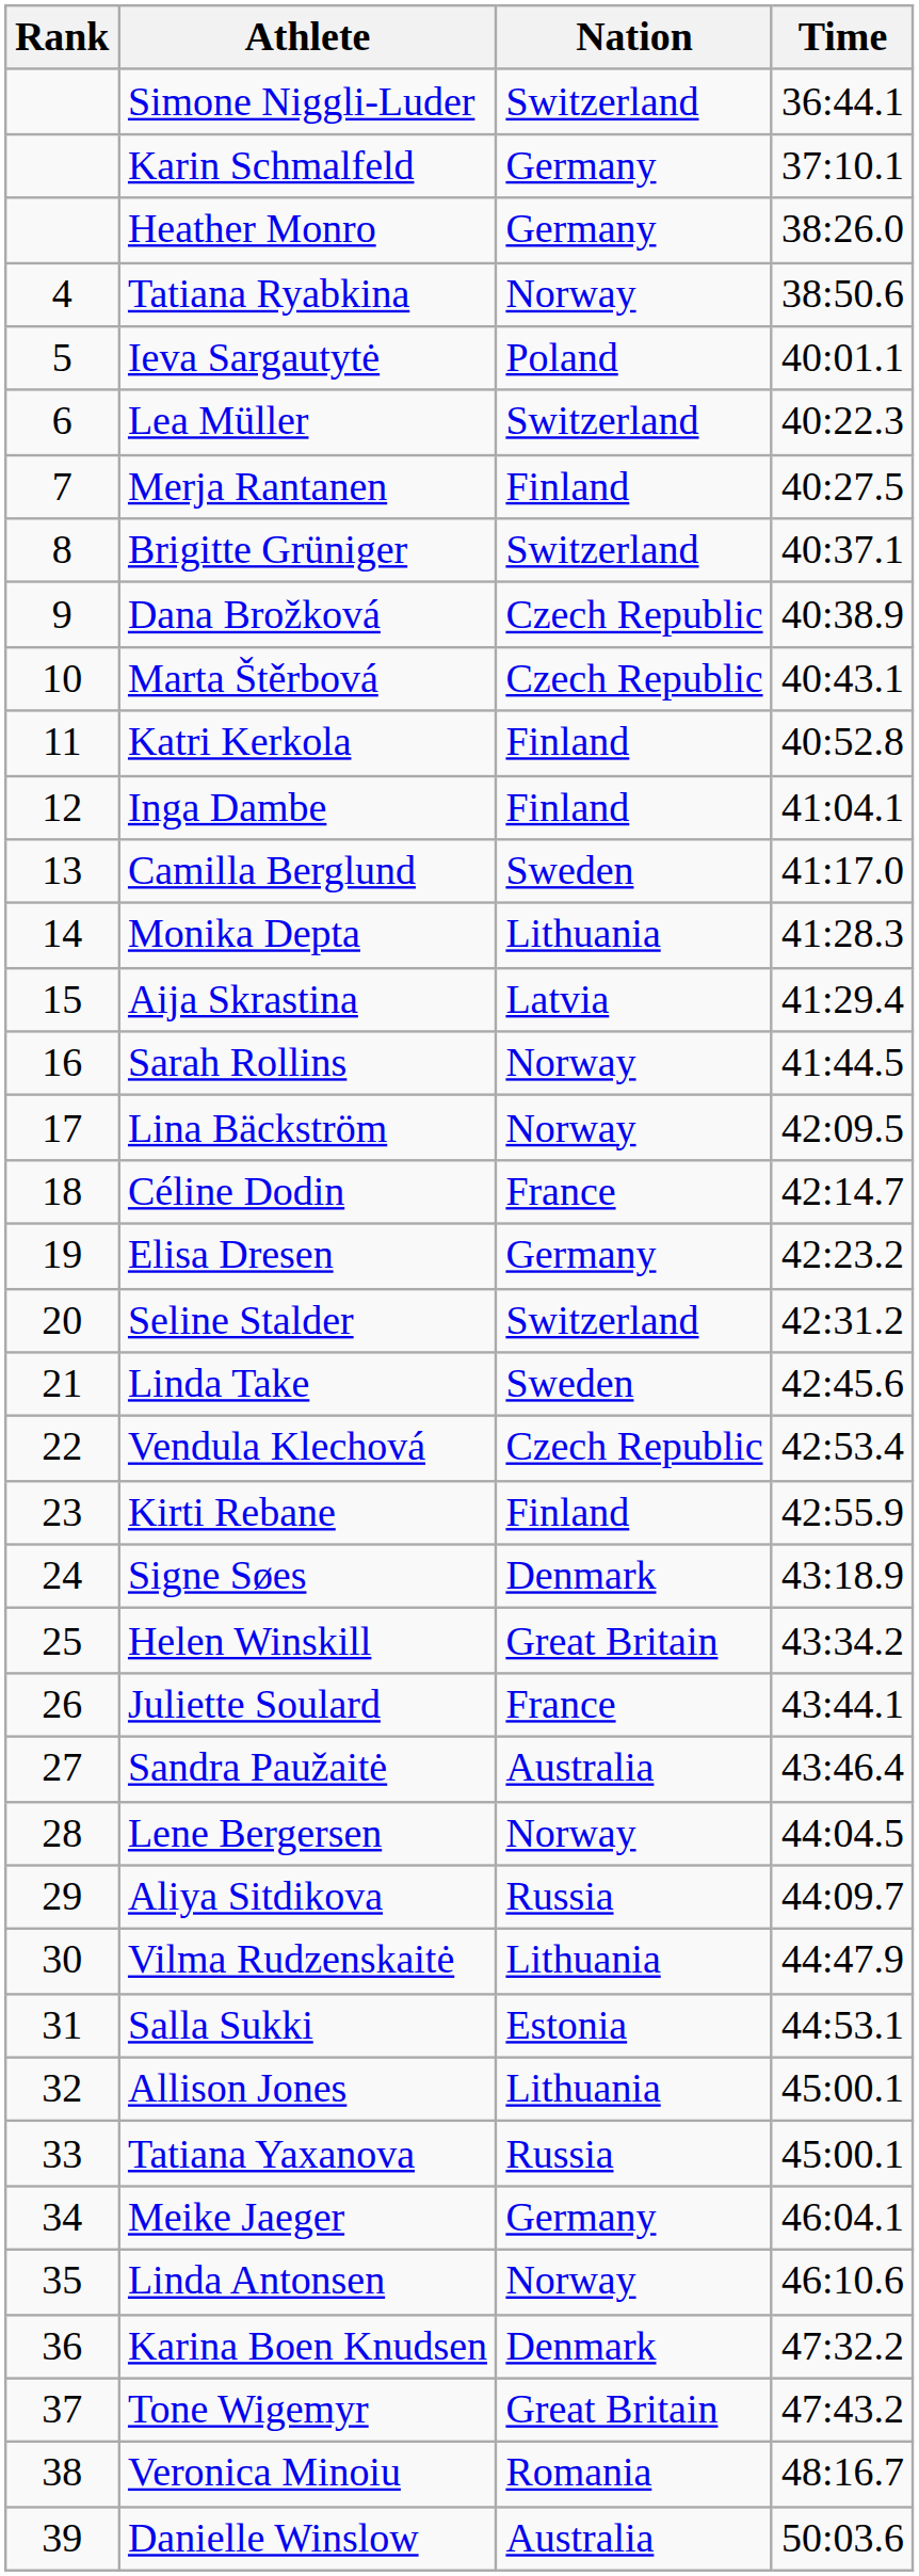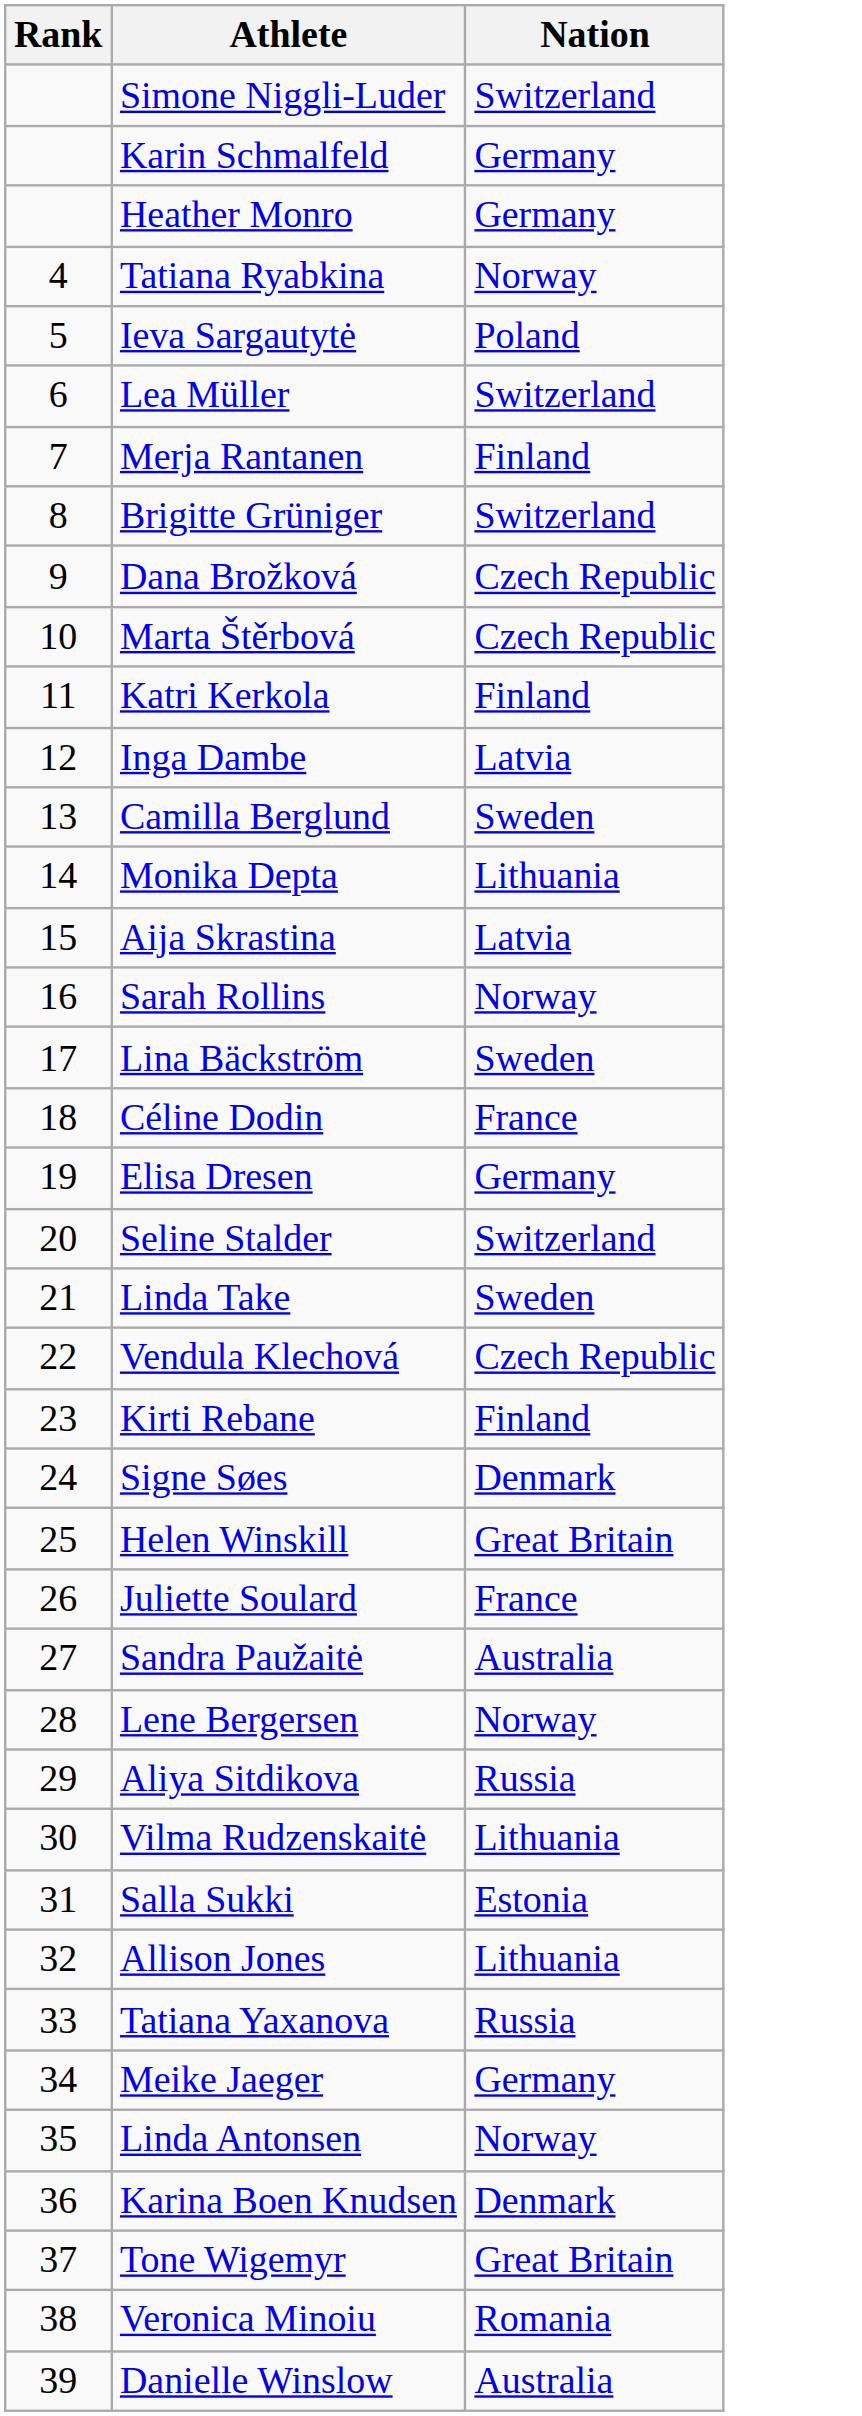 <table class="wikitable sortable" style="text-align:center">
 <tr>
 <th>Rank</th>
 <th>Athlete</th>
 <th>Nation</th>
-<th>Time</th>
 </tr>
 <tr>
 <td></td>
 <td align=left><a href='#'>Simone Niggli-Luder</a></td>
 <td align=left> <a href='#'>Switzerland</a></td>
-<td>36:44.1</td>
 </tr>
 <tr>
 <td></td>
 <td align=left><a href='#'>Karin Schmalfeld</a></td>
 <td align=left> <a href='#'>Germany</a></td>
-<td>37:10.1</td>
 </tr>
 <tr>
 <td></td>
 <td align=left><a href='#'>Heather Monro</a></td>
 <td align=left> <a href='#'>Germany</a></td>
-<td>38:26.0</td>
 </tr>
 <tr>
 <td>4</td>
 <td align=left><a href='#'>Tatiana Ryabkina</a></td>
 <td align=left> <a href='#'>Norway</a></td>
-<td>38:50.6</td>
 </tr>
 <tr>
 <td>5</td>
 <td align=left><a href='#'>Ieva Sargautytė</a></td>
 <td align=left> <a href='#'>Poland</a></td>
-<td>40:01.1</td>
 </tr>
 <tr>
 <td>6</td>
 <td align=left><a href='#'>Lea Müller</a></td>
 <td align=left> <a href='#'>Switzerland</a></td>
-<td>40:22.3</td>
 </tr>
 <tr>
 <td>7</td>
 <td align=left><a href='#'>Merja Rantanen</a></td>
 <td align=left> <a href='#'>Finland</a></td>
-<td>40:27.5</td>
 </tr>
 <tr>
 <td>8</td>
 <td align=left><a href='#'>Brigitte Grüniger</a></td>
 <td align=left> <a href='#'>Switzerland</a></td>
-<td>40:37.1</td>
 </tr>
 <tr>
 <td>9</td>
 <td align=left><a href='#'>Dana Brožková</a></td>
 <td align=left> <a href='#'>Czech Republic</a></td>
-<td>40:38.9</td>
 </tr>
 <tr>
 <td>10</td>
 <td align=left><a href='#'>Marta Štěrbová</a></td>
 <td align=left> <a href='#'>Czech Republic</a></td>
-<td>40:43.1</td>
 </tr>
 <tr>
 <td>11</td>
 <td align=left><a href='#'>Katri Kerkola</a></td>
 <td align=left> <a href='#'>Finland</a></td>
-<td>40:52.8</td>
 </tr>
 <tr>
 <td>12</td>
 <td align=left><a href='#'>Inga Dambe</a></td>
-<td align=left> <a href='#'>Finland</a></td>
-<td>41:04.1</td>
+<td align=left> <a href='#'>Latvia</a></td>
 </tr>
 <tr>
 <td>13</td>
 <td align=left><a href='#'>Camilla Berglund</a></td>
 <td align=left> <a href='#'>Sweden</a></td>
-<td>41:17.0</td>
 </tr>
 <tr>
 <td>14</td>
 <td align=left><a href='#'>Monika Depta</a></td>
 <td align=left> <a href='#'>Lithuania</a></td>
-<td>41:28.3</td>
 </tr>
 <tr>
 <td>15</td>
 <td align=left><a href='#'>Aija Skrastina</a></td>
 <td align=left> <a href='#'>Latvia</a></td>
-<td>41:29.4</td>
 </tr>
 <tr>
 <td>16</td>
 <td align=left><a href='#'>Sarah Rollins</a></td>
 <td align=left> <a href='#'>Norway</a></td>
-<td>41:44.5</td>
 </tr>
 <tr>
 <td>17</td>
 <td align=left><a href='#'>Lina Bäckström</a></td>
-<td align=left> <a href='#'>Norway</a></td>
-<td>42:09.5</td>
+<td align=left> <a href='#'>Sweden</a></td>
 </tr>
 <tr>
 <td>18</td>
 <td align=left><a href='#'>Céline Dodin</a></td>
 <td align=left> <a href='#'>France</a></td>
-<td>42:14.7</td>
 </tr>
 <tr>
 <td>19</td>
 <td align=left><a href='#'>Elisa Dresen</a></td>
 <td align=left> <a href='#'>Germany</a></td>
-<td>42:23.2</td>
 </tr>
 <tr>
 <td>20</td>
 <td align=left><a href='#'>Seline Stalder</a></td>
 <td align=left> <a href='#'>Switzerland</a></td>
-<td>42:31.2</td>
 </tr>
 <tr>
 <td>21</td>
 <td align=left><a href='#'>Linda Take</a></td>
 <td align=left> <a href='#'>Sweden</a></td>
-<td>42:45.6</td>
 </tr>
 <tr>
 <td>22</td>
 <td align=left><a href='#'>Vendula Klechová</a></td>
 <td align=left> <a href='#'>Czech Republic</a></td>
-<td>42:53.4</td>
 </tr>
 <tr>
 <td>23</td>
 <td align=left><a href='#'>Kirti Rebane</a></td>
 <td align=left> <a href='#'>Finland</a></td>
-<td>42:55.9</td>
 </tr>
 <tr>
 <td>24</td>
 <td align=left><a href='#'>Signe Søes</a></td>
 <td align=left> <a href='#'>Denmark</a></td>
-<td>43:18.9</td>
 </tr>
 <tr>
 <td>25</td>
 <td align=left><a href='#'>Helen Winskill</a></td>
 <td align=left> <a href='#'>Great Britain</a></td>
-<td>43:34.2</td>
 </tr>
 <tr>
 <td>26</td>
 <td align=left><a href='#'>Juliette Soulard</a></td>
 <td align=left> <a href='#'>France</a></td>
-<td>43:44.1</td>
 </tr>
 <tr>
 <td>27</td>
 <td align=left><a href='#'>Sandra Paužaitė</a></td>
 <td align=left> <a href='#'>Australia</a></td>
-<td>43:46.4</td>
 </tr>
 <tr>
 <td>28</td>
 <td align=left><a href='#'>Lene Bergersen</a></td>
 <td align=left> <a href='#'>Norway</a></td>
-<td>44:04.5</td>
 </tr>
 <tr>
 <td>29</td>
 <td align=left><a href='#'>Aliya Sitdikova</a></td>
 <td align=left> <a href='#'>Russia</a></td>
-<td>44:09.7</td>
 </tr>
 <tr>
 <td>30</td>
 <td align=left><a href='#'>Vilma Rudzenskaitė</a></td>
 <td align=left> <a href='#'>Lithuania</a></td>
-<td>44:47.9</td>
 </tr>
 <tr>
 <td>31</td>
 <td align=left><a href='#'>Salla Sukki</a></td>
 <td align=left> <a href='#'>Estonia</a></td>
-<td>44:53.1</td>
 </tr>
 <tr>
 <td>32</td>
 <td align=left><a href='#'>Allison Jones</a></td>
 <td align=left> <a href='#'>Lithuania</a></td>
-<td>45:00.1</td>
 </tr>
 <tr>
 <td>33</td>
 <td align=left><a href='#'>Tatiana Yaxanova</a></td>
 <td align=left> <a href='#'>Russia</a></td>
-<td>45:00.1</td>
 </tr>
 <tr>
 <td>34</td>
 <td align=left><a href='#'>Meike Jaeger</a></td>
 <td align=left> <a href='#'>Germany</a></td>
-<td>46:04.1</td>
 </tr>
 <tr>
 <td>35</td>
 <td align=left><a href='#'>Linda Antonsen</a></td>
 <td align=left> <a href='#'>Norway</a></td>
-<td>46:10.6</td>
 </tr>
 <tr>
 <td>36</td>
 <td align=left><a href='#'>Karina Boen Knudsen</a></td>
 <td align=left> <a href='#'>Denmark</a></td>
-<td>47:32.2</td>
 </tr>
 <tr>
 <td>37</td>
 <td align=left><a href='#'>Tone Wigemyr</a></td>
 <td align=left> <a href='#'>Great Britain</a></td>
-<td>47:43.2</td>
 </tr>
 <tr>
 <td>38</td>
 <td align=left><a href='#'>Veronica Minoiu</a></td>
 <td align=left> <a href='#'>Romania</a></td>
-<td>48:16.7</td>
 </tr>
 <tr>
 <td>39</td>
 <td align=left><a href='#'>Danielle Winslow</a></td>
 <td align=left> <a href='#'>Australia</a></td>
-<td>50:03.6</td>
 </tr>
 </table>
